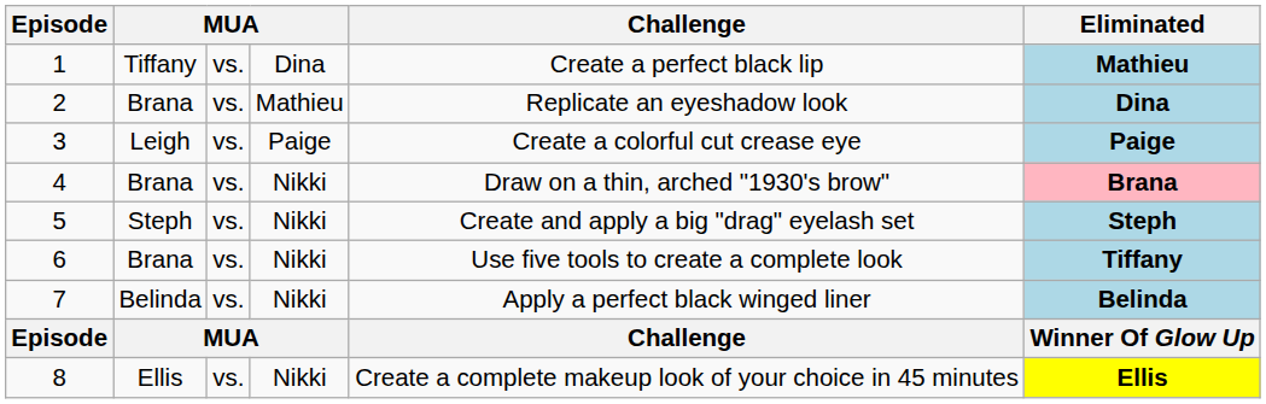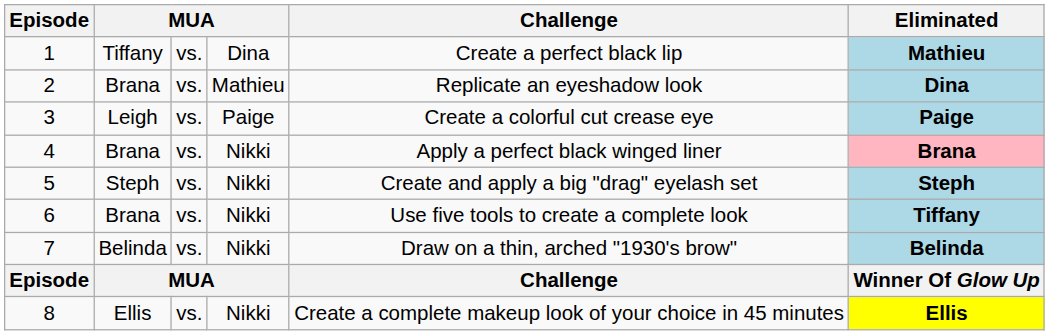 <table class="wikitable" border="2" style="text-align:center">
 <tr>
 <th>Episode</th>
 <th colspan="3">MUA</th>
 <th>Challenge</th>
 <th>Eliminated</th>
 </tr>
 <tr>
 <td>1</td>
 <td>Tiffany</td>
 <td>vs.</td>
 <td>Dina</td>
 <td>Create a perfect black lip</td>
 <td style="background: lightblue"><strong>Mathieu</strong></td>
 </tr>
 <tr>
 <td>2</td>
 <td>Brana</td>
 <td>vs.</td>
 <td>Mathieu</td>
 <td>Replicate an eyeshadow look </td>
 <td style="background: lightblue"><strong>Dina</strong></td>
 </tr>
 <tr>
 <td>3</td>
 <td>Leigh</td>
 <td>vs.</td>
 <td>Paige</td>
 <td>Create a colorful cut crease eye </td>
 <td style="background:lightblue"><strong>Paige</strong></td>
 </tr>
 <tr>
 <td>4</td>
 <td>Brana</td>
 <td>vs.</td>
 <td>Nikki</td>
-<td>Draw on a thin, arched "1930's brow"</td>
+<td>Apply a perfect black winged liner</td>
 <td style="background: lightpink"><strong>Brana</strong></td>
 </tr>
 <tr>
 <td>5</td>
 <td>Steph</td>
 <td>vs.</td>
 <td>Nikki</td>
 <td>Create and apply a big "drag" eyelash set</td>
 <td style="background:lightblue"><strong>Steph</strong></td>
 </tr>
 <tr>
 <td>6</td>
 <td>Brana</td>
 <td>vs.</td>
 <td>Nikki</td>
 <td>Use five tools to create a complete look </td>
 <td style="background: lightblue"><strong>Tiffany</strong></td>
 </tr>
 <tr>
 <td>7</td>
 <td>Belinda</td>
 <td>vs.</td>
 <td>Nikki</td>
-<td>Apply a perfect black winged liner</td>
+<td>Draw on a thin, arched "1930's brow"</td>
 <td style="background:lightblue"><strong>Belinda</strong></td>
 </tr>
 <tr>
 <th>Episode</th>
 <th colspan="3">MUA</th>
 <th>Challenge</th>
 <th>Winner Of <em>Glow Up</em></th>
 </tr>
 <tr>
 <td>8 </td>
 <td>Ellis</td>
 <td>vs.</td>
 <td>Nikki</td>
 <td>Create a complete makeup look of your choice in 45 minutes</td>
 <td style="background: yellow"><strong>Ellis </strong></td>
 </tr>
 </table>
